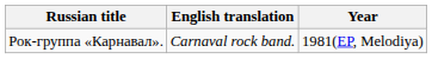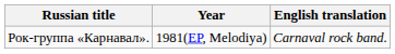 <table class="wikitable">
 <tr>
 <th>Russian title</th>
+<th>Year</th>
 <th>English translation</th>
-<th>Year</th>
 </tr>
 <tr>
 <td>Рок-группа «Карнавал».</td>
+<td>1981(<a href='#'>EP</a>, Melodiya)</td>
 <td><em>Carnaval rock band.</em></td>
-<td>1981(<a href='#'>EP</a>, Melodiya)</td>
 </tr>
 </table>
